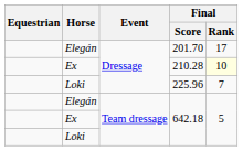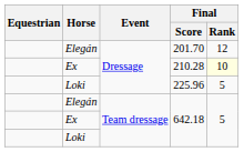 <table class="wikitable sortable" style="text-align:center">
 <tr>
 <th rowspan=2>Equestrian</th>
 <th rowspan=2>Horse</th>
 <th rowspan=2>Event</th>
 <th colspan=2>Final</th>
 </tr>
 <tr>
 <th>Score</th>
 <th>Rank</th>
 </tr>
 <tr>
 <td align=left></td>
 <td align=left><em>Elegán</em></td>
 <td align=left rowspan=3><a href='#'>Dressage</a></td>
 <td>201.70</td>
-<td>17</td>
+<td>12</td>
 </tr>
 <tr>
 <td align=left></td>
 <td align=left><em>Ex</em></td>
 <td>210.28</td>
 <td style="background: lightyellow;">10</td>
 </tr>
 <tr>
 <td align=left></td>
 <td align=left><em>Loki</em></td>
 <td>225.96</td>
-<td>7</td>
+<td>5</td>
 </tr>
 <tr>
 <td align=left></td>
 <td align=left><em>Elegán</em></td>
 <td align=left rowspan=3><a href='#'>Team dressage</a></td>
 <td rowspan=3>642.18</td>
 <td rowspan=3>5</td>
 </tr>
 <tr>
 <td align=left></td>
 <td align=left><em>Ex</em></td>
 </tr>
 <tr>
 <td align=left></td>
 <td align=left><em>Loki</em></td>
 </tr>
 </table>
